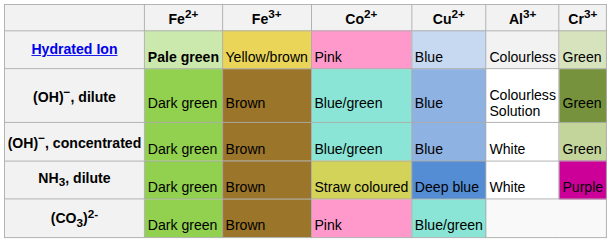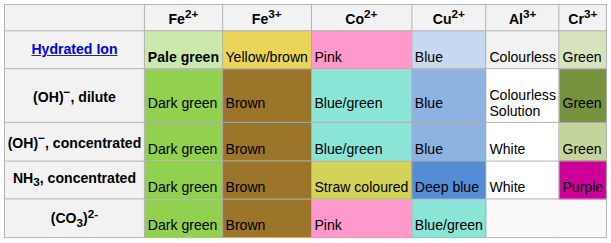 <table class="wikitable">
 <tr>
 <th> </th>
 <th>Fe<sup>2+</sup></th>
 <th>Fe<sup>3+</sup></th>
 <th>Co<sup>2+</sup></th>
 <th>Cu<sup>2+</sup></th>
 <th>Al<sup>3+</sup></th>
 <th>Cr<sup>3+</sup></th>
 </tr>
 <tr>
 <th><a href='#'>Hydrated Ion</a></th>
 <td style="background: #CBE9AD;"><strong>     <br>Pale green<br></strong></td>
 <td style="background: #EAD558;">    <br>Yellow/brown<br></td>
 <td style="background: #FF99CB;"><br>Pink<br></td>
 <td style="background: #C7D9F1;"><br>Blue<br></td>
 <td style="background: #F2F2F2;"><br>Colourless<br></td>
 <td style="background: #D7E3BD;"><br>Green<br></td>
 </tr>
 <tr>
 <th>(OH)<sup>−</sup>, dilute</th>
 <td style="background: #92D14F;"> <br>Dark green<br></td>
 <td style="background: #9B752A;"><br>Brown<br></td>
 <td style="background: #8AE5D6;"><br>Blue/green<br></td>
 <td style="background: #8EB2E2;"><br>Blue<br></td>
 <td style="background: #FFFFFF;"><br>Colourless<br>Solution</td>
 <td style="background: #76923D;"><br>Green<br></td>
 </tr>
 <tr>
 <th>(OH)<sup>−</sup>, concentrated</th>
 <td style="background: #92D14F;"> <br>Dark green<br></td>
 <td style="background: #9B752A;"><br>Brown<br></td>
 <td style="background: #8AE5D6;"><br>Blue/green<br></td>
 <td style="background: #8EB2E2;"><br>Blue<br></td>
 <td style="background: #FFFFFF;"><br>White<br></td>
 <td style="background: #C3D59B;"><br>Green<br></td>
 </tr>
 <tr>
-<th>NH<sub>3</sub>, dilute</th>
+<th>NH<sub>3</sub>, concentrated</th>
 <td style="background: #92D14F;"><br>Dark green<br></td>
 <td style="background: #9B752A;"><br>Brown<br> </td>
 <td style="background: #D3D359;"><br>Straw coloured<br></td>
 <td style="background: #548DD4;"><br>Deep blue<br></td>
 <td style="background: #FFFFFF;"><br>White<br></td>
 <td style="background: #CC0099;"><br>Purple<br></td>
 </tr>
 <tr>
 <th>(CO<sub>3</sub>)<sup>2-</sup></th>
 <td style="background: #92D14F;"><br>Dark green<br></td>
 <td style="background: #9B752A;"><br>Brown<br></td>
 <td style="background: #FF99CB;"><br>Pink<br></td>
 <td style="background: #8AE5D6;"><br>Blue/green<br></td>
 </tr>
 </table>
